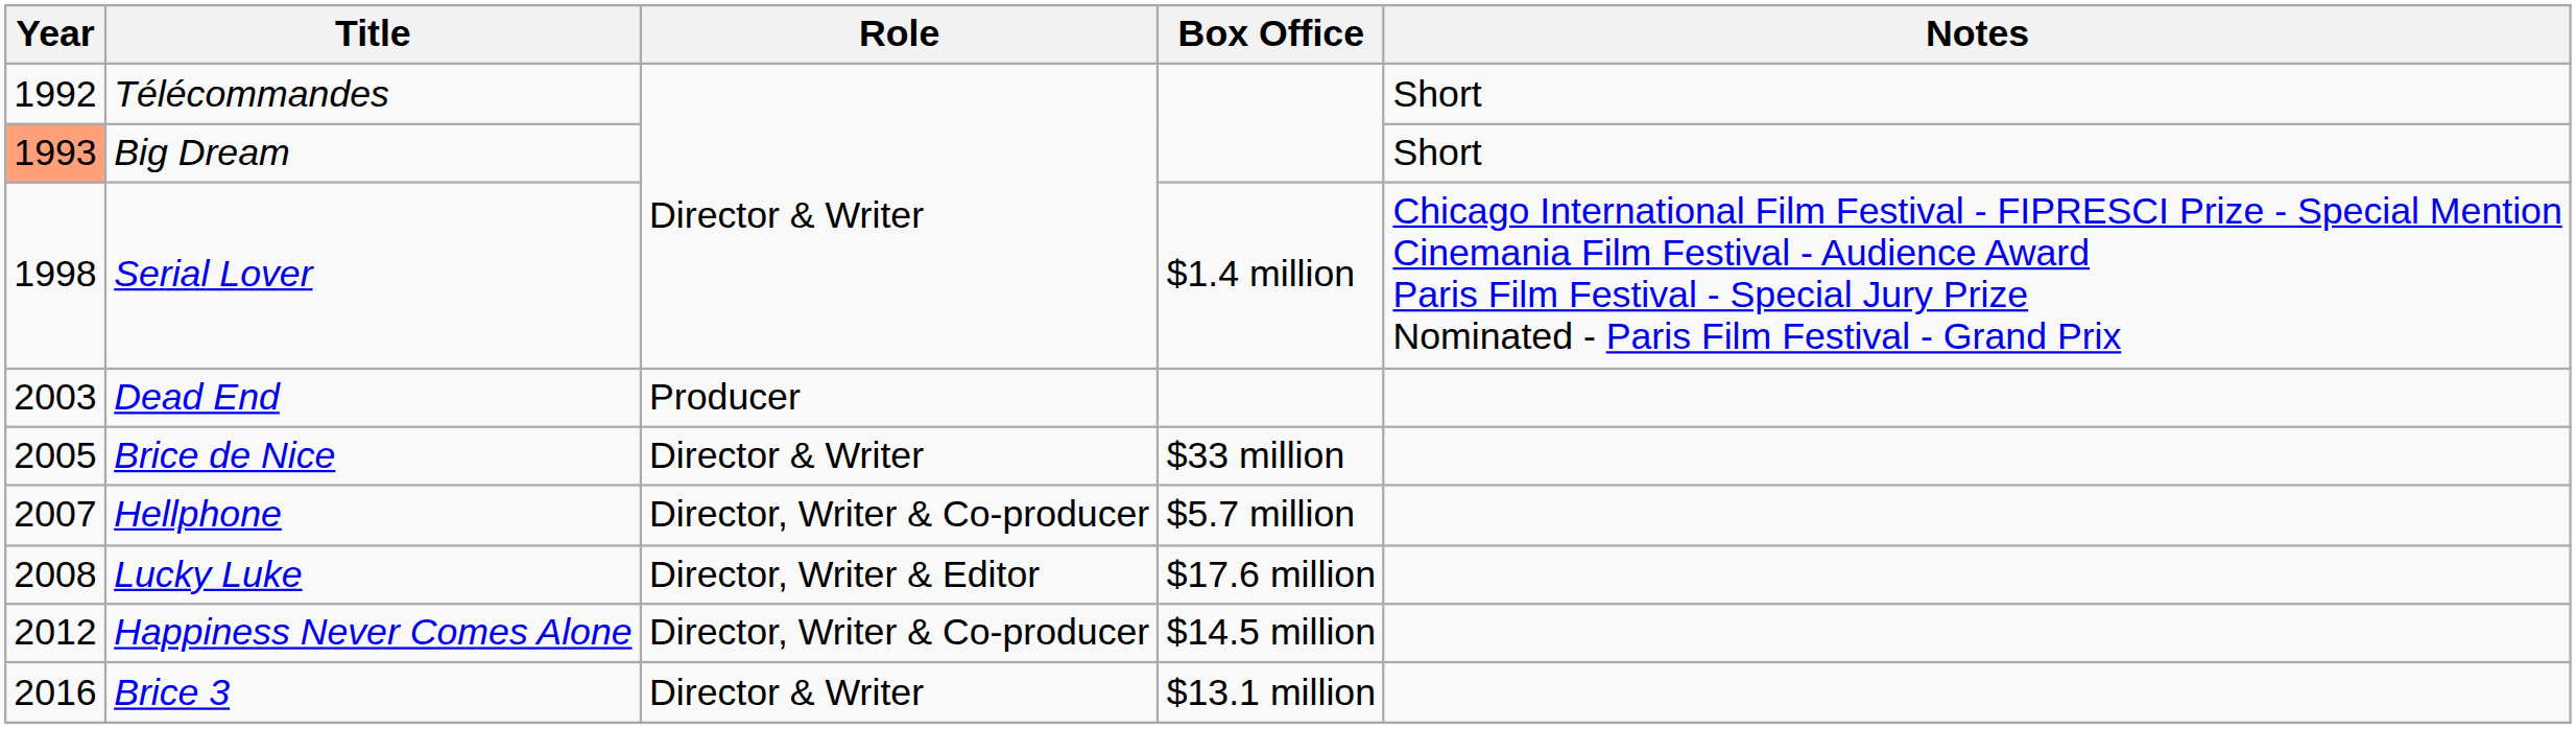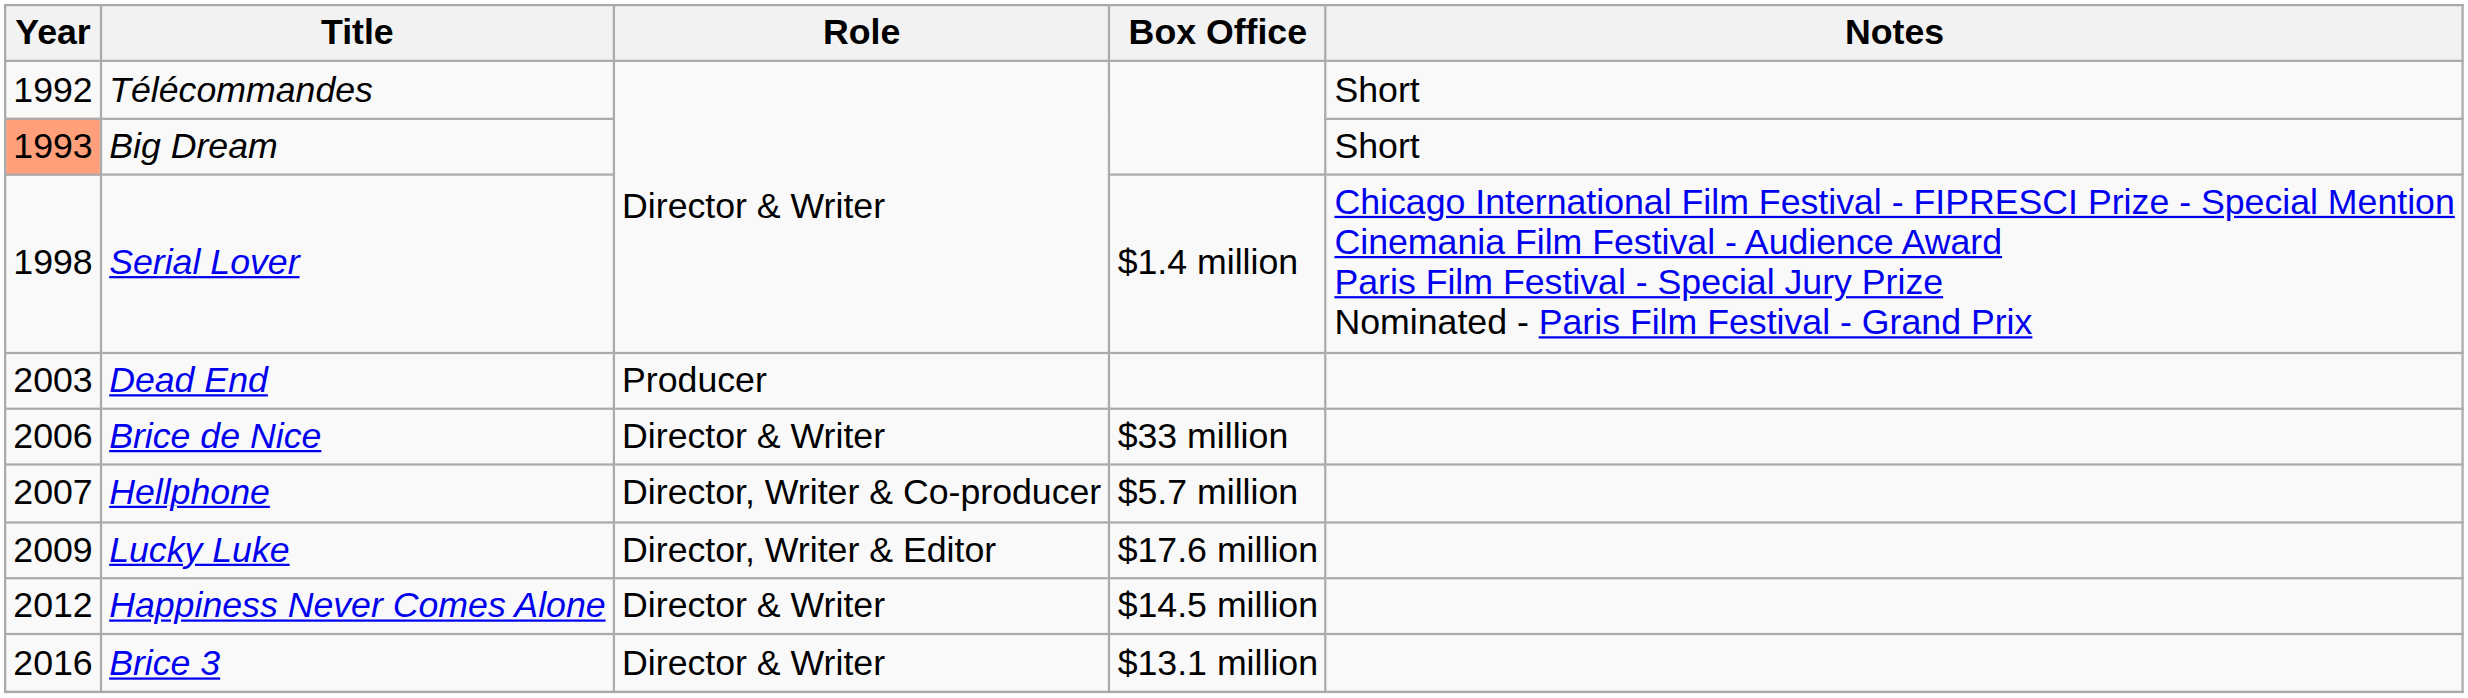 <table class="wikitable sortable">
 <tr>
 <th>Year</th>
 <th>Title</th>
 <th>Role</th>
 <th>Box Office</th>
 <th class="unsortable">Notes</th>
 </tr>
 <tr>
 <td rowspan=1>1992</td>
 <td><em>Télécommandes</em></td>
 <td rowspan=3>Director & Writer</td>
 <td rowspan=2></td>
 <td>Short</td>
 </tr>
 <tr>
 <td rowspan=1 style="background: lightsalmon;">1993</td>
 <td><em>Big Dream</em></td>
 <td>Short</td>
 </tr>
 <tr>
 <td rowspan=1>1998</td>
 <td><em><a href='#'>Serial Lover</a></em></td>
 <td>$1.4 million</td>
 <td><a href='#'>Chicago International Film Festival - FIPRESCI Prize - Special Mention</a><br><a href='#'>Cinemania Film Festival - Audience Award</a><br><a href='#'>Paris Film Festival - Special Jury Prize</a><br>Nominated - <a href='#'>Paris Film Festival - Grand Prix</a></td>
 </tr>
 <tr>
 <td rowspan=1>2003</td>
 <td><em><a href='#'>Dead End</a></em></td>
 <td>Producer</td>
 <td></td>
 <td></td>
 </tr>
 <tr>
-<td rowspan=1>2005</td>
+<td rowspan=1>2006</td>
 <td><em><a href='#'>Brice de Nice</a></em></td>
 <td>Director & Writer</td>
 <td>$33 million</td>
 <td></td>
 </tr>
 <tr>
 <td rowspan=1>2007</td>
 <td><em><a href='#'>Hellphone</a></em></td>
 <td>Director, Writer & Co-producer</td>
 <td>$5.7 million</td>
 <td></td>
 </tr>
 <tr>
-<td rowspan=1>2008</td>
+<td rowspan=1>2009</td>
 <td><em><a href='#'>Lucky Luke</a></em></td>
 <td>Director, Writer & Editor</td>
 <td>$17.6 million</td>
 <td></td>
 </tr>
 <tr>
 <td rowspan=1>2012</td>
 <td><em><a href='#'>Happiness Never Comes Alone</a></em></td>
-<td>Director, Writer & Co-producer</td>
+<td>Director & Writer</td>
 <td>$14.5 million</td>
 <td></td>
 </tr>
 <tr>
 <td rowspan=1>2016</td>
 <td><em><a href='#'>Brice 3</a></em></td>
 <td>Director & Writer</td>
 <td>$13.1 million</td>
 <td></td>
 </tr>
 <tr>
 </tr>
 </table>
